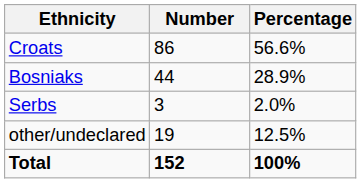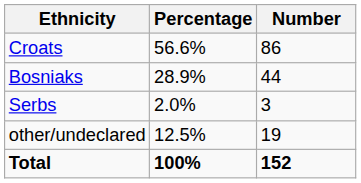 <table class="wikitable">
 <tr>
 <th width="100px">Ethnicity</th>
+<th width="80px">Percentage</th>
 <th width="80px">Number</th>
-<th width="80px">Percentage</th>
 </tr>
 <tr>
 <td><a href='#'>Croats</a></td>
+<td>56.6%</td>
 <td>86</td>
-<td>56.6%</td>
 </tr>
 <tr>
 <td><a href='#'>Bosniaks</a></td>
+<td>28.9%</td>
 <td>44</td>
-<td>28.9%</td>
 </tr>
 <tr>
 <td><a href='#'>Serbs</a></td>
+<td>2.0%</td>
 <td>3</td>
-<td>2.0%</td>
 </tr>
 <tr>
 <td>other/undeclared</td>
+<td>12.5%</td>
 <td>19</td>
-<td>12.5%</td>
 </tr>
 <tr>
 <td><strong>Total</strong></td>
+<td><strong>100%</strong></td>
 <td><strong>152</strong></td>
-<td><strong>100%</strong></td>
 </tr>
 </table>
